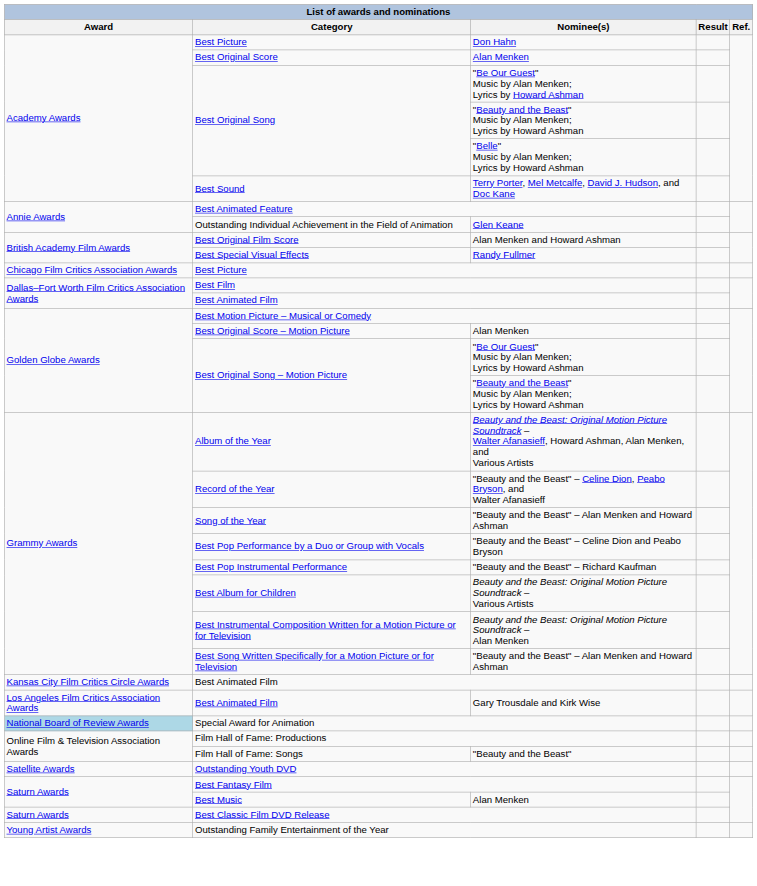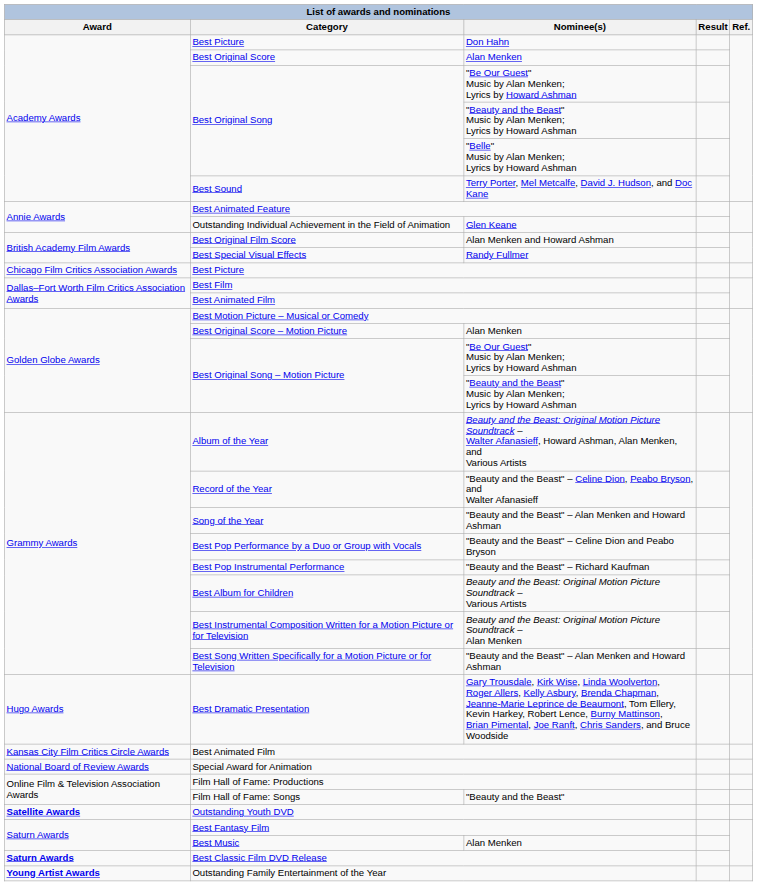 <table class="wikitable plainrowheaders">
 <tr style="background:#ccc; text-align:center;">
 <th colspan="5" style="background: LightSteelBlue;">List of awards and nominations</th>
 </tr>
 <tr style="background:#ccc; text-align:center;">
 <th>Award</th>
 <th>Category</th>
 <th>Nominee(s)</th>
 <th>Result</th>
 <th>Ref.</th>
 </tr>
 <tr>
 <td rowspan="6"><a href='#'>Academy Awards</a></td>
 <td><a href='#'>Best Picture</a></td>
 <td><a href='#'>Don Hahn</a></td>
 <td></td>
 <td rowspan="6" align="center"></td>
 </tr>
 <tr>
 <td><a href='#'>Best Original Score</a></td>
 <td><a href='#'>Alan Menken</a></td>
 <td></td>
 </tr>
 <tr>
 <td rowspan="3"><a href='#'>Best Original Song</a></td>
 <td>"<a href='#'>Be Our Guest</a>"<br>Music by Alan Menken;<br>Lyrics by <a href='#'>Howard Ashman</a></td>
 <td></td>
 </tr>
 <tr>
 <td>"<a href='#'>Beauty and the Beast</a>"<br>Music by Alan Menken;<br>Lyrics by Howard Ashman</td>
 <td></td>
 </tr>
 <tr>
 <td>"<a href='#'>Belle</a>"<br>Music by Alan Menken;<br>Lyrics by Howard Ashman</td>
 <td></td>
 </tr>
 <tr>
 <td><a href='#'>Best Sound</a></td>
 <td><a href='#'>Terry Porter</a>, <a href='#'>Mel Metcalfe</a>, <a href='#'>David J. Hudson</a>, and <a href='#'>Doc Kane</a></td>
 <td></td>
 </tr>
 <tr>
 <td rowspan="2"><a href='#'>Annie Awards</a></td>
 <td colspan="2"><a href='#'>Best Animated Feature</a></td>
 <td></td>
 <td rowspan="2" align="center"></td>
 </tr>
 <tr>
 <td>Outstanding Individual Achievement in the Field of Animation</td>
 <td><a href='#'>Glen Keane</a></td>
 <td></td>
 </tr>
 <tr>
 <td rowspan="2"><a href='#'>British Academy Film Awards</a></td>
 <td><a href='#'>Best Original Film Score</a></td>
 <td>Alan Menken and Howard Ashman</td>
 <td></td>
 <td rowspan="2" align="center"></td>
 </tr>
 <tr>
 <td><a href='#'>Best Special Visual Effects</a></td>
 <td><a href='#'>Randy Fullmer</a></td>
 <td></td>
 </tr>
 <tr>
 <td><a href='#'>Chicago Film Critics Association Awards</a></td>
 <td colspan="2"><a href='#'>Best Picture</a></td>
 <td></td>
 <td align="center"></td>
 </tr>
 <tr>
 <td rowspan="2"><a href='#'>Dallas–Fort Worth Film Critics Association Awards</a></td>
 <td colspan="2"><a href='#'>Best Film</a></td>
 <td></td>
 <td rowspan="2" align="center"></td>
 </tr>
 <tr>
 <td colspan="2"><a href='#'>Best Animated Film</a></td>
 <td></td>
 </tr>
 <tr>
 <td rowspan="4"><a href='#'>Golden Globe Awards</a></td>
 <td colspan="2"><a href='#'>Best Motion Picture – Musical or Comedy</a></td>
 <td></td>
 <td rowspan="4" align="center"><br></td>
 </tr>
 <tr>
 <td><a href='#'>Best Original Score – Motion Picture</a></td>
 <td>Alan Menken</td>
 <td></td>
 </tr>
 <tr>
 <td rowspan="2"><a href='#'>Best Original Song – Motion Picture</a></td>
 <td>"<a href='#'>Be Our Guest</a>"<br>Music by Alan Menken;<br>Lyrics by Howard Ashman</td>
 <td></td>
 </tr>
 <tr>
 <td>"<a href='#'>Beauty and the Beast</a>"<br>Music by Alan Menken;<br>Lyrics by Howard Ashman</td>
 <td></td>
 </tr>
 <tr>
 <td rowspan="8"><a href='#'>Grammy Awards</a></td>
 <td><a href='#'>Album of the Year</a></td>
 <td><em><a href='#'>Beauty and the Beast: Original Motion Picture Soundtrack</a></em> –<br> <a href='#'>Walter Afanasieff</a>, Howard Ashman, Alan Menken, and <br> Various Artists</td>
 <td></td>
 <td rowspan="8" align="center"><br></td>
 </tr>
 <tr>
 <td><a href='#'>Record of the Year</a></td>
 <td>"Beauty and the Beast" – <a href='#'>Celine Dion</a>, <a href='#'>Peabo Bryson</a>, and <br> Walter Afanasieff</td>
 <td></td>
 </tr>
 <tr>
 <td><a href='#'>Song of the Year</a></td>
 <td>"Beauty and the Beast" – Alan Menken and Howard Ashman</td>
 <td></td>
 </tr>
 <tr>
 <td><a href='#'>Best Pop Performance by a Duo or Group with Vocals</a></td>
 <td>"Beauty and the Beast" – Celine Dion and Peabo Bryson</td>
 <td></td>
 </tr>
 <tr>
 <td><a href='#'>Best Pop Instrumental Performance</a></td>
 <td>"Beauty and the Beast" – Richard Kaufman</td>
 <td></td>
 </tr>
 <tr>
 <td><a href='#'>Best Album for Children</a></td>
 <td><em>Beauty and the Beast: Original Motion Picture Soundtrack</em> –<br>Various Artists</td>
 <td></td>
 </tr>
 <tr>
 <td><a href='#'>Best Instrumental Composition Written for a Motion Picture or for Television</a></td>
 <td><em>Beauty and the Beast: Original Motion Picture Soundtrack</em> –<br>Alan Menken</td>
 <td></td>
 </tr>
 <tr>
 <td><a href='#'>Best Song Written Specifically for a Motion Picture or for Television</a></td>
 <td>"Beauty and the Beast" – Alan Menken and Howard Ashman</td>
 <td></td>
 </tr>
 <tr>
+<td><a href='#'>Hugo Awards</a></td>
+<td><a href='#'>Best Dramatic Presentation</a></td>
+<td><a href='#'>Gary Trousdale</a>, <a href='#'>Kirk Wise</a>, <a href='#'>Linda Woolverton</a>, <br> <a href='#'>Roger Allers</a>, <a href='#'>Kelly Asbury</a>, <a href='#'>Brenda Chapman</a>, <br> <a href='#'>Jeanne-Marie Leprince de Beaumont</a>, Tom Ellery,<br>Kevin Harkey, Robert Lence, <a href='#'>Burny Mattinson</a>, <br> <a href='#'>Brian Pimental</a>, <a href='#'>Joe Ranft</a>, <a href='#'>Chris Sanders</a>, and Bruce Woodside</td>
+<td></td>
+<td align="center"></td>
+</tr>
+<tr>
 <td><a href='#'>Kansas City Film Critics Circle Awards</a></td>
 <td colspan="2">Best Animated Film</td>
 <td></td>
 <td align="center"></td>
 </tr>
 <tr>
-<td><a href='#'>Los Angeles Film Critics Association Awards</a></td>
-<td><a href='#'>Best Animated Film</a></td>
-<td>Gary Trousdale and Kirk Wise</td>
-<td></td>
-<td align="center"></td>
-</tr>
-<tr>
-<td style="background: lightblue;"><a href='#'>National Board of Review Awards</a></td>
+<td><a href='#'>National Board of Review Awards</a></td>
 <td colspan="2">Special Award for Animation</td>
 <td></td>
 <td align="center"></td>
 </tr>
 <tr>
 <td rowspan="2">Online Film & Television Association Awards</td>
 <td colspan="2">Film Hall of Fame: Productions</td>
 <td></td>
 <td align="center"></td>
 </tr>
 <tr>
 <td>Film Hall of Fame: Songs</td>
 <td>"Beauty and the Beast"</td>
 <td></td>
 <td align="center"></td>
 </tr>
 <tr>
-<td><a href='#'>Satellite Awards</a></td>
+<td><strong><a href='#'>Satellite Awards</a></strong></td>
 <td colspan="2"><a href='#'>Outstanding Youth DVD</a></td>
 <td></td>
 <td align="center"></td>
 </tr>
 <tr>
 <td rowspan="2"><a href='#'>Saturn Awards</a> </td>
 <td colspan="2"><a href='#'>Best Fantasy Film</a></td>
 <td></td>
 <td rowspan="3" align="center"></td>
 </tr>
 <tr>
 <td><a href='#'>Best Music</a></td>
 <td>Alan Menken</td>
 <td></td>
 </tr>
 <tr>
-<td><a href='#'>Saturn Awards</a> </td>
+<td><strong><a href='#'>Saturn Awards</a> </strong></td>
 <td colspan="2"><a href='#'>Best Classic Film DVD Release</a></td>
 <td></td>
 </tr>
 <tr>
-<td><a href='#'>Young Artist Awards</a></td>
+<td><strong><a href='#'>Young Artist Awards</a></strong></td>
 <td colspan="2">Outstanding Family Entertainment of the Year</td>
 <td></td>
 <td align="center"></td>
 </tr>
 </table>
